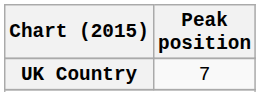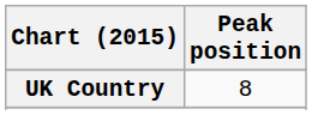 <table class="wikitable sortable plainrowheaders" style="text-align:center">
 <tr>
 <th scope="col">Chart (2015)</th>
 <th scope="col">Peak<br> position</th>
 </tr>
 <tr>
 </tr>
 <tr>
 <th scope="row">UK Country</th>
-<td>7</td>
+<td>8</td>
 </tr>
 <tr>
 </tr>
 <tr>
 </tr>
 <tr>
 </tr>
 </table>
